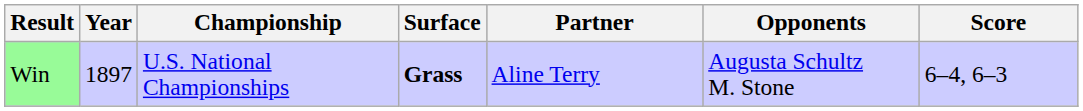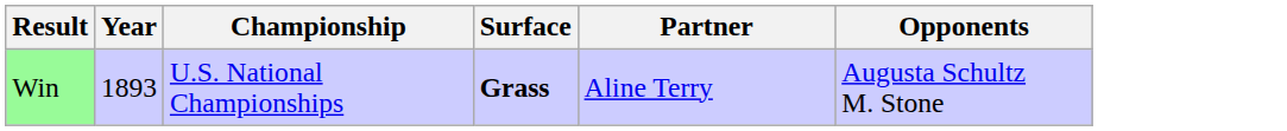 <table class="sortable wikitable">
 <tr>
 <th style="width:40px">Result</th>
 <th style="width:30px">Year</th>
 <th style="width:170px">Championship</th>
 <th style="width:50px">Surface</th>
 <th style="width:140px">Partner</th>
 <th style="width:140px">Opponents</th>
-<th style="width:100px" class="unsortable">Score</th>
 </tr>
 <tr style="background:#ccf;">
 <td style="background:#98fb98;">Win</td>
-<td>1897</td>
+<td>1893</td>
 <td><a href='#'>U.S. National Championships</a></td>
 <td><strong>Grass</strong></td>
 <td>  <a href='#'>Aline Terry</a></td>
 <td> <a href='#'>Augusta Schultz</a><br>  M. Stone</td>
-<td>6–4, 6–3</td>
 </tr>
 </table>
